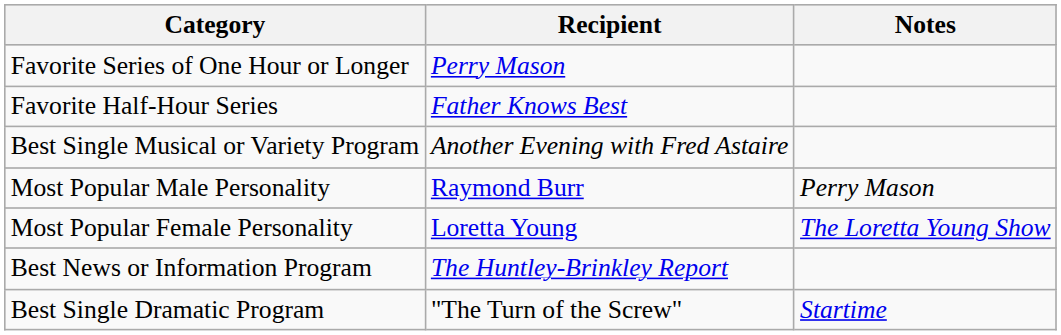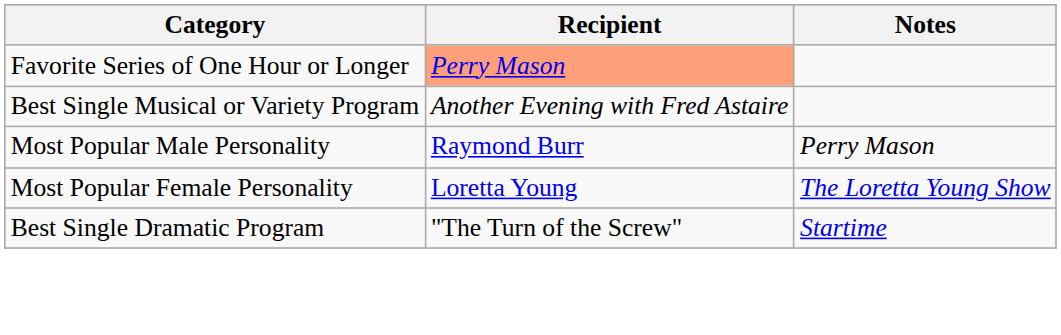 <table class="wikitable">
 <tr>
 <th>Category</th>
 <th>Recipient</th>
 <th>Notes</th>
 </tr>
 <tr>
 <td>Favorite Series of One Hour or Longer</td>
-<td><em><a href='#'>Perry Mason</a></em></td>
-<td></td>
-</tr>
-<tr>
-<td>Favorite Half-Hour Series</td>
-<td><em><a href='#'>Father Knows Best</a></em></td>
+<td style="background: lightsalmon;"><em><a href='#'>Perry Mason</a></em></td>
 <td></td>
 </tr>
 <tr>
 <td>Best Single Musical or Variety Program</td>
 <td><em>Another Evening with Fred Astaire</em></td>
 <td></td>
 </tr>
 <tr>
 <td>Most Popular Male Personality</td>
 <td><a href='#'>Raymond Burr</a></td>
 <td><em>Perry Mason</em></td>
 </tr>
 <tr>
 <td>Most Popular Female Personality</td>
 <td><a href='#'>Loretta Young</a></td>
 <td><em><a href='#'>The Loretta Young Show</a></em></td>
 </tr>
 <tr>
-<td>Best News or Information Program</td>
-<td><em><a href='#'>The Huntley-Brinkley Report</a></em></td>
-<td></td>
-</tr>
-<tr>
 <td>Best Single Dramatic Program</td>
 <td>"The Turn of the Screw"</td>
 <td><em><a href='#'>Startime</a></em></td>
 </tr>
 </table>
